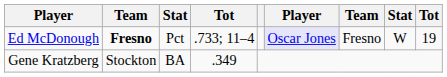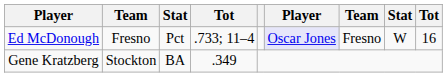 <table class="wikitable" style="text-align:center">
 <tr>
 <th>Player</th>
 <th>Team</th>
 <th>Stat</th>
 <th>Tot</th>
 <th></th>
 <th>Player</th>
 <th>Team</th>
 <th>Stat</th>
 <th>Tot</th>
 </tr>
 <tr>
 <td><a href='#'>Ed McDonough</a></td>
-<td><strong>Fresno</strong></td>
+<td>Fresno</td>
 <td>Pct</td>
 <td>.733; 11–4</td>
 <td></td>
 <td style="background: lavender;"><a href='#'>Oscar Jones</a></td>
 <td>Fresno</td>
 <td>W</td>
-<td>19</td>
+<td>16</td>
 </tr>
 <tr>
 <td>Gene Kratzberg</td>
 <td>Stockton</td>
 <td>BA</td>
 <td>.349</td>
 </tr>
 </table>
